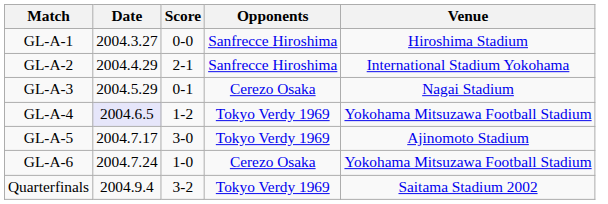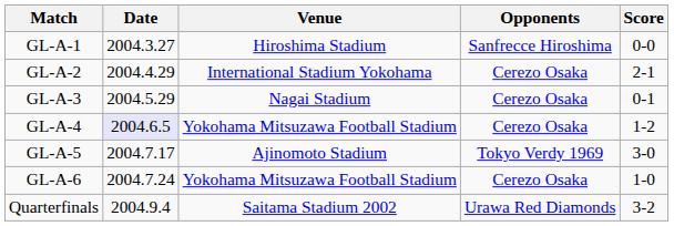 <table class="wikitable" style="text-align:center;">
 <tr>
 <th>Match</th>
 <th>Date</th>
+<th>Venue</th>
+<th>Opponents</th>
 <th>Score</th>
-<th>Opponents</th>
-<th>Venue</th>
 </tr>
 <tr>
 <td>GL-A-1</td>
 <td>2004.3.27</td>
+<td><a href='#'>Hiroshima Stadium</a></td>
+<td><a href='#'>Sanfrecce Hiroshima</a></td>
 <td>0-0</td>
-<td><a href='#'>Sanfrecce Hiroshima</a></td>
-<td><a href='#'>Hiroshima Stadium</a></td>
 </tr>
 <tr>
 <td>GL-A-2</td>
 <td>2004.4.29</td>
+<td><a href='#'>International Stadium Yokohama</a></td>
+<td><a href='#'>Cerezo Osaka</a></td>
 <td>2-1</td>
-<td><a href='#'>Sanfrecce Hiroshima</a></td>
-<td><a href='#'>International Stadium Yokohama</a></td>
 </tr>
 <tr>
 <td>GL-A-3</td>
 <td>2004.5.29</td>
+<td><a href='#'>Nagai Stadium</a></td>
+<td><a href='#'>Cerezo Osaka</a></td>
 <td>0-1</td>
-<td><a href='#'>Cerezo Osaka</a></td>
-<td><a href='#'>Nagai Stadium</a></td>
 </tr>
 <tr>
 <td>GL-A-4</td>
 <td style="background: lavender;">2004.6.5</td>
+<td><a href='#'>Yokohama Mitsuzawa Football Stadium</a></td>
+<td><a href='#'>Cerezo Osaka</a></td>
 <td>1-2</td>
-<td><a href='#'>Tokyo Verdy 1969</a></td>
-<td><a href='#'>Yokohama Mitsuzawa Football Stadium</a></td>
 </tr>
 <tr>
 <td>GL-A-5</td>
 <td>2004.7.17</td>
+<td><a href='#'>Ajinomoto Stadium</a></td>
+<td><a href='#'>Tokyo Verdy 1969</a></td>
 <td>3-0</td>
-<td><a href='#'>Tokyo Verdy 1969</a></td>
-<td><a href='#'>Ajinomoto Stadium</a></td>
 </tr>
 <tr>
 <td>GL-A-6</td>
 <td>2004.7.24</td>
+<td><a href='#'>Yokohama Mitsuzawa Football Stadium</a></td>
+<td><a href='#'>Cerezo Osaka</a></td>
 <td>1-0</td>
-<td><a href='#'>Cerezo Osaka</a></td>
-<td><a href='#'>Yokohama Mitsuzawa Football Stadium</a></td>
 </tr>
 <tr>
 <td>Quarterfinals</td>
 <td>2004.9.4</td>
+<td><a href='#'>Saitama Stadium 2002</a></td>
+<td><a href='#'>Urawa Red Diamonds</a></td>
 <td>3-2</td>
-<td><a href='#'>Tokyo Verdy 1969</a></td>
-<td><a href='#'>Saitama Stadium 2002</a></td>
 </tr>
 </table>
